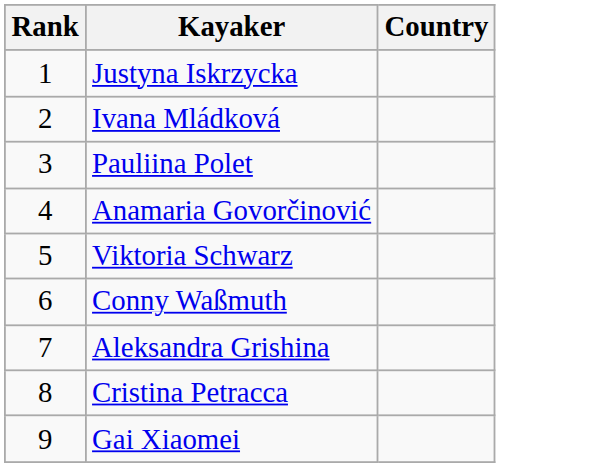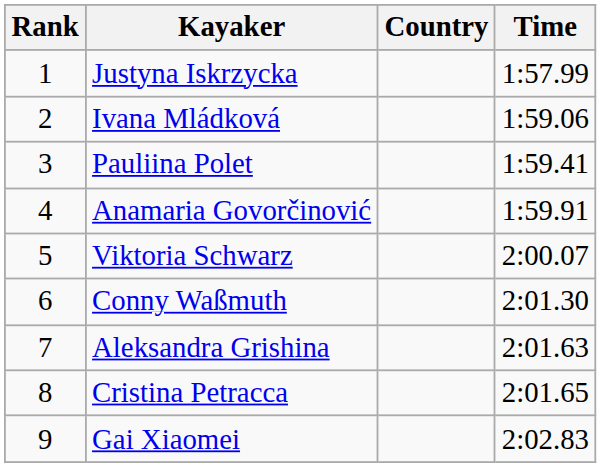 <table class="wikitable" style="text-align:center">
 <tr>
 <th>Rank</th>
 <th>Kayaker</th>
 <th>Country</th>
+<th>Time</th>
 </tr>
 <tr>
 <td>1</td>
 <td align="left"><a href='#'>Justyna Iskrzycka</a></td>
 <td align="left"></td>
+<td>1:57.99</td>
 </tr>
 <tr>
 <td>2</td>
 <td align="left"><a href='#'>Ivana Mládková</a></td>
 <td align="left"></td>
+<td>1:59.06</td>
 </tr>
 <tr>
 <td>3</td>
 <td align="left"><a href='#'>Pauliina Polet</a></td>
 <td align="left"></td>
+<td>1:59.41</td>
 </tr>
 <tr>
 <td>4</td>
 <td align="left"><a href='#'>Anamaria Govorčinović</a></td>
 <td align="left"></td>
+<td>1:59.91</td>
 </tr>
 <tr>
 <td>5</td>
 <td align="left"><a href='#'>Viktoria Schwarz</a></td>
 <td align="left"></td>
+<td>2:00.07</td>
 </tr>
 <tr>
 <td>6</td>
 <td align="left"><a href='#'>Conny Waßmuth</a></td>
 <td align="left"></td>
+<td>2:01.30</td>
 </tr>
 <tr>
 <td>7</td>
 <td align="left"><a href='#'>Aleksandra Grishina</a></td>
 <td align="left"></td>
+<td>2:01.63</td>
 </tr>
 <tr>
 <td>8</td>
 <td align="left"><a href='#'>Cristina Petracca</a></td>
 <td align="left"></td>
+<td>2:01.65</td>
 </tr>
 <tr>
 <td>9</td>
 <td align="left"><a href='#'>Gai Xiaomei</a></td>
 <td align="left"></td>
+<td>2:02.83</td>
 </tr>
 </table>
